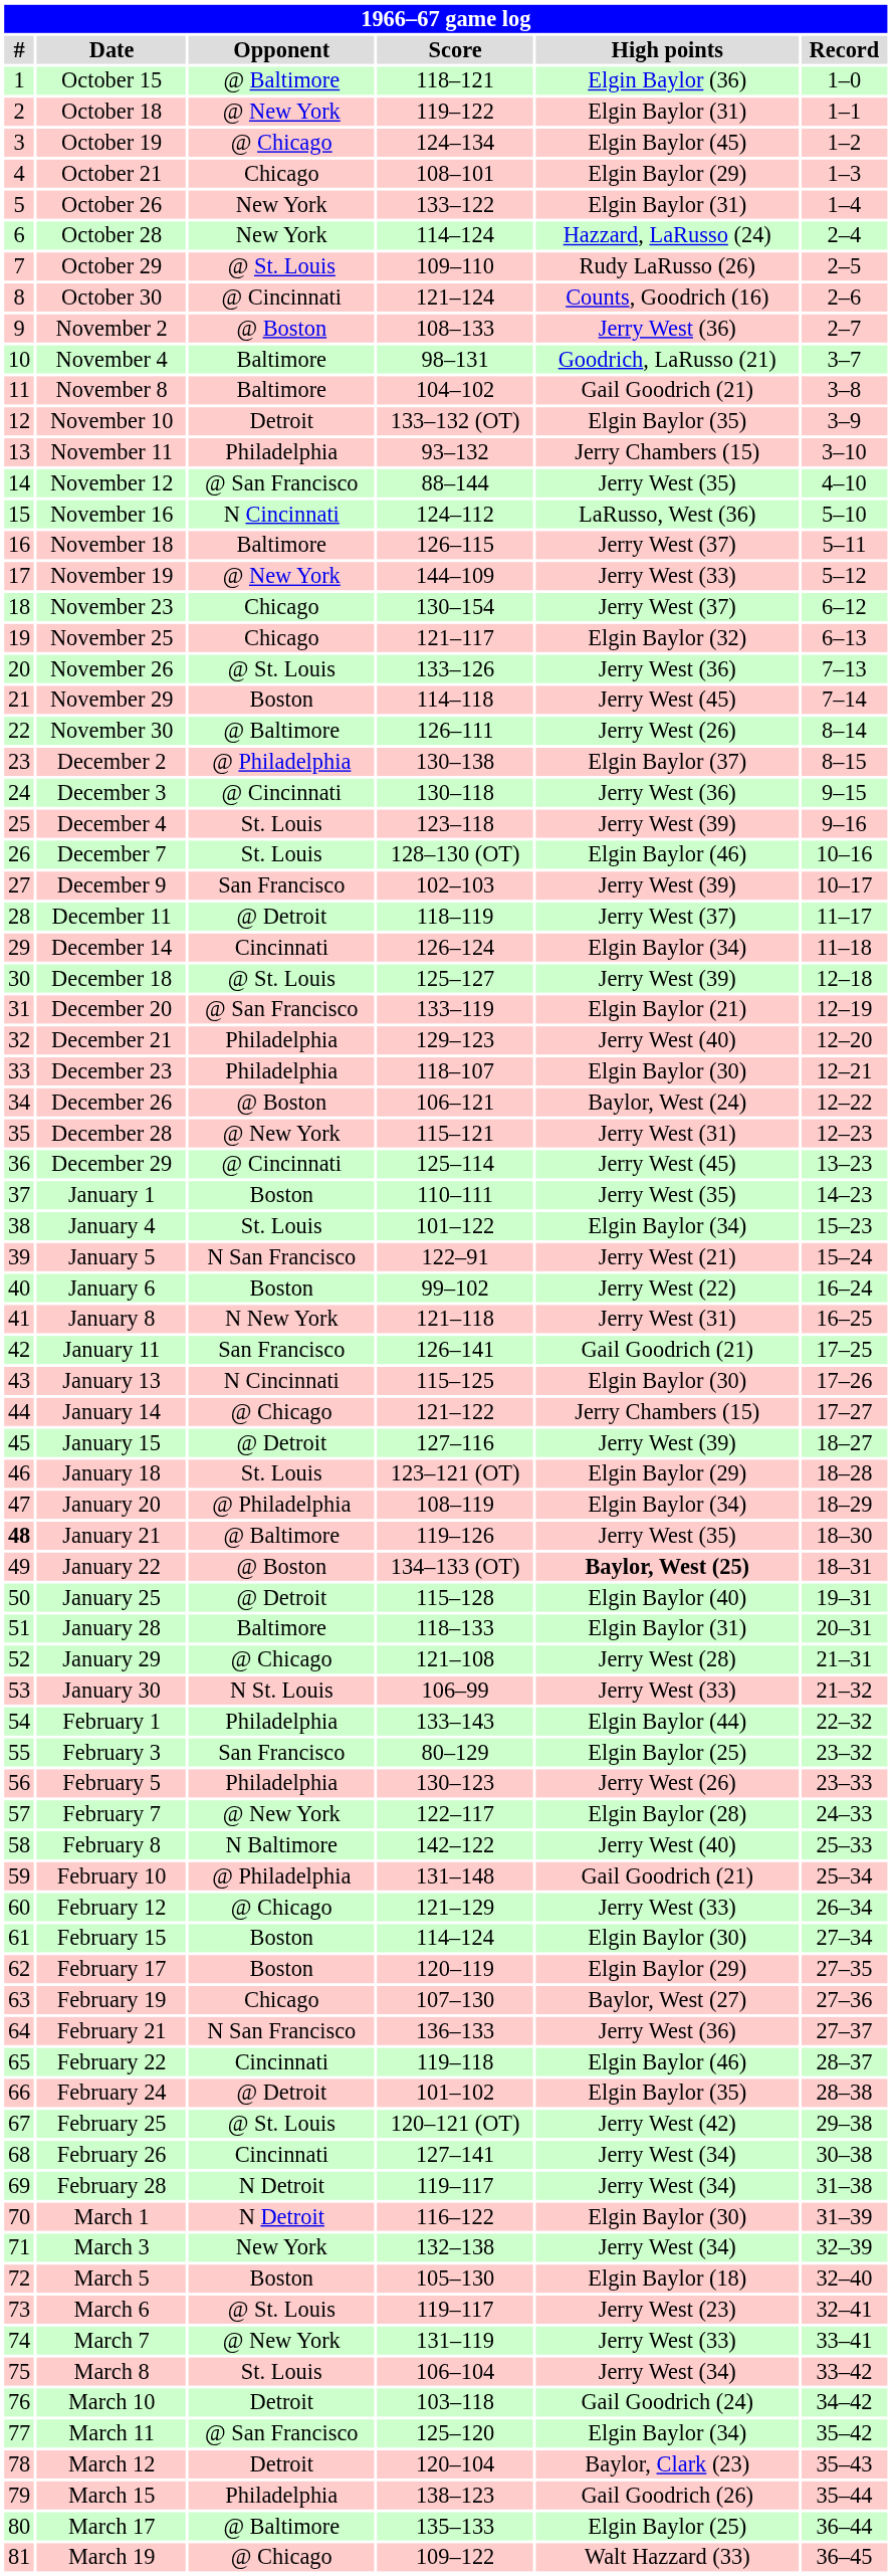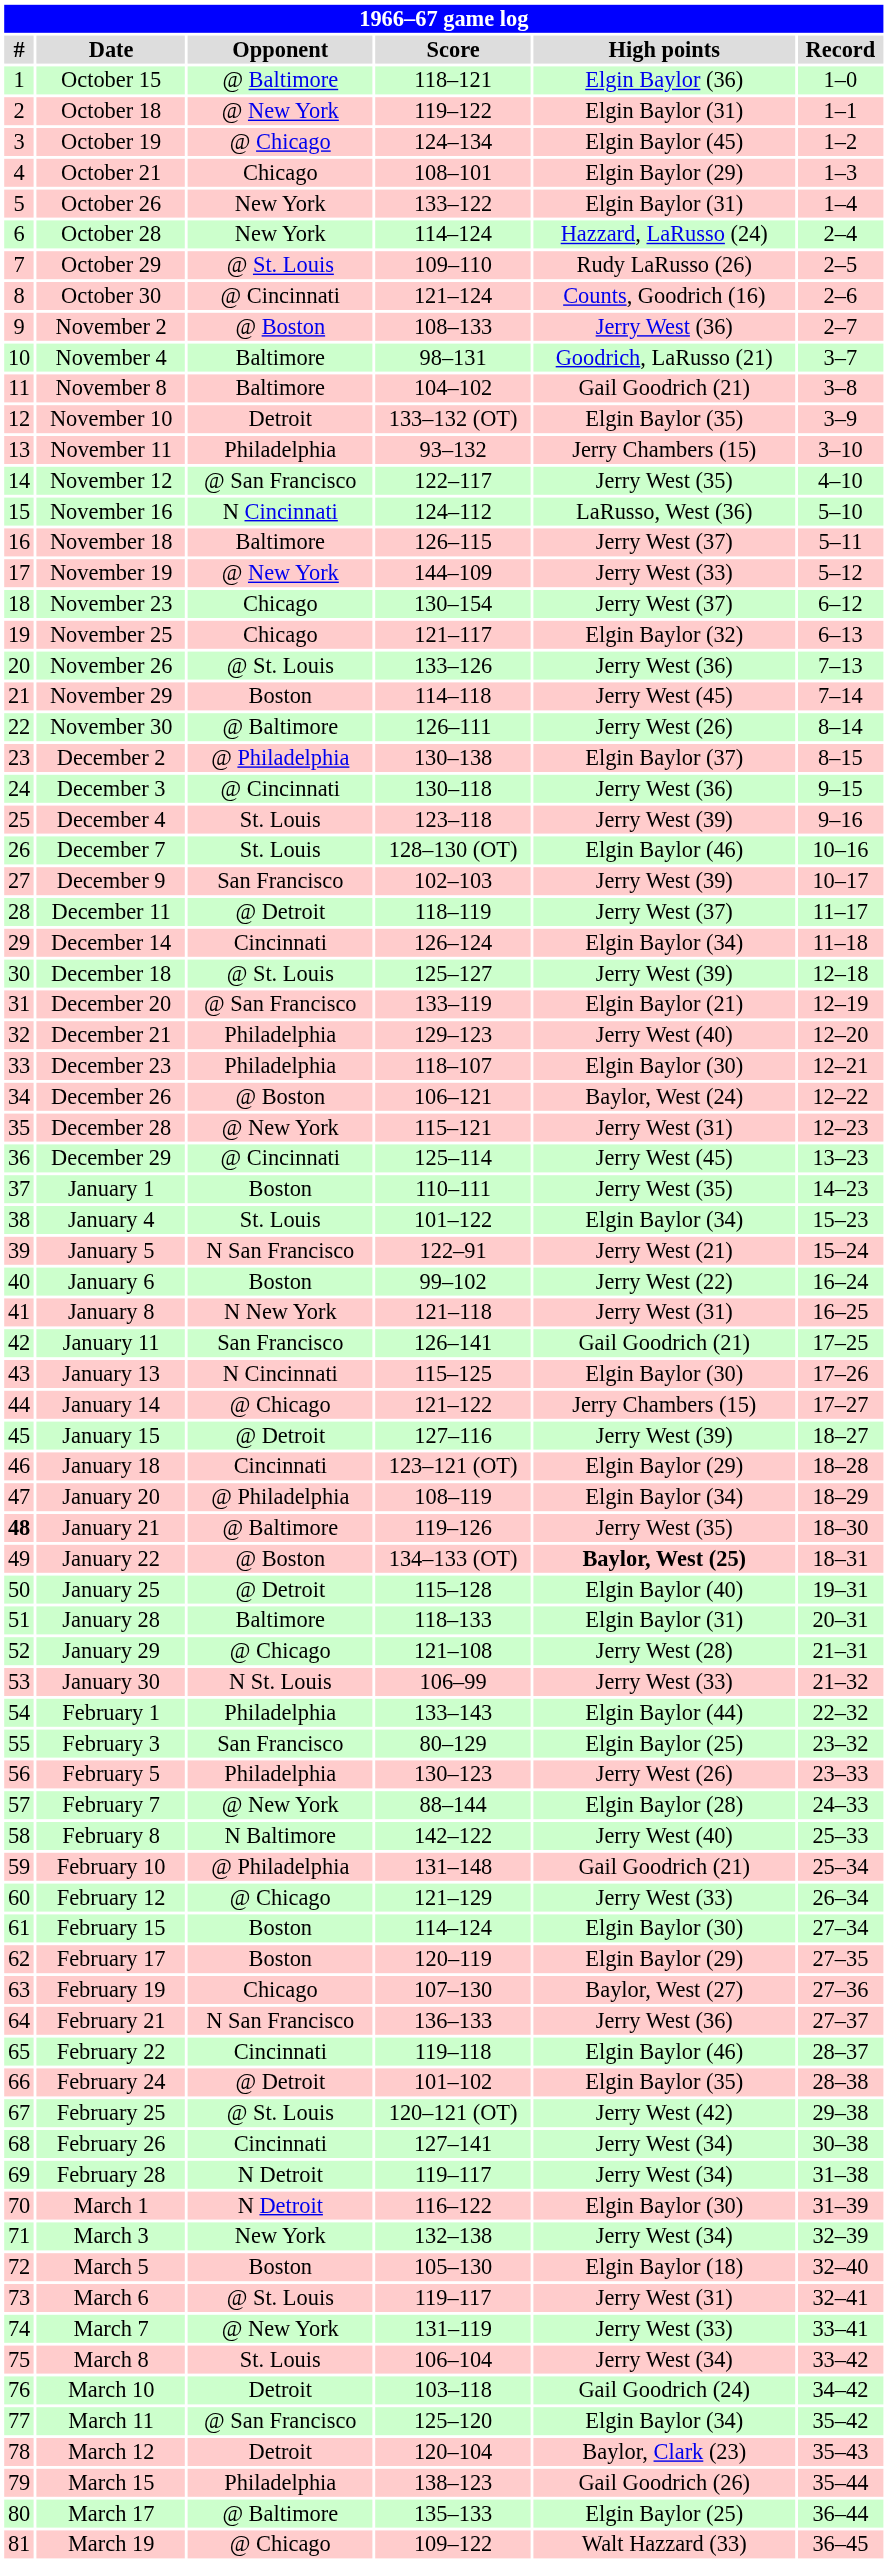 <table class="toccolours collapsible" width=50% style="clear:both; margin:1.5em auto; text-align:center">
 <tr>
 <th colspan=11 style="background:#0000FF; color:#FFFFFF;">1966–67 game log</th>
 </tr>
 <tr align="center" bgcolor="#dddddd">
 <td><strong>#</strong></td>
 <td><strong>Date</strong></td>
 <td><strong>Opponent</strong></td>
 <td><strong>Score</strong></td>
 <td><strong>High points</strong></td>
 <td><strong>Record</strong></td>
 </tr>
 <tr align="center" bgcolor="ccffcc">
 <td>1</td>
 <td>October 15</td>
 <td>@ <a href='#'>Baltimore</a></td>
 <td>118–121</td>
 <td><a href='#'>Elgin Baylor</a> (36)</td>
 <td>1–0</td>
 </tr>
 <tr align="center" bgcolor="ffcccc">
 <td>2</td>
 <td>October 18</td>
 <td>@ <a href='#'>New York</a></td>
 <td>119–122</td>
 <td>Elgin Baylor (31)</td>
 <td>1–1</td>
 </tr>
 <tr align="center" bgcolor="ffcccc">
 <td>3</td>
 <td>October 19</td>
 <td>@ <a href='#'>Chicago</a></td>
 <td>124–134</td>
 <td>Elgin Baylor (45)</td>
 <td>1–2</td>
 </tr>
 <tr align="center" bgcolor="ffcccc">
 <td>4</td>
 <td>October 21</td>
 <td>Chicago</td>
 <td>108–101</td>
 <td>Elgin Baylor (29)</td>
 <td>1–3</td>
 </tr>
 <tr align="center" bgcolor="ffcccc">
 <td>5</td>
 <td>October 26</td>
 <td>New York</td>
 <td>133–122</td>
 <td>Elgin Baylor (31)</td>
 <td>1–4</td>
 </tr>
 <tr align="center" bgcolor="ccffcc">
 <td>6</td>
 <td>October 28</td>
 <td>New York</td>
 <td>114–124</td>
 <td><a href='#'>Hazzard</a>, <a href='#'>LaRusso</a> (24)</td>
 <td>2–4</td>
 </tr>
 <tr align="center" bgcolor="ffcccc">
 <td>7</td>
 <td>October 29</td>
 <td>@ <a href='#'>St. Louis</a></td>
 <td>109–110</td>
 <td>Rudy LaRusso (26)</td>
 <td>2–5</td>
 </tr>
 <tr align="center" bgcolor="ffcccc">
 <td>8</td>
 <td>October 30</td>
 <td>@ Cincinnati</td>
 <td>121–124</td>
 <td><a href='#'>Counts</a>, Goodrich (16)</td>
 <td>2–6</td>
 </tr>
 <tr align="center" bgcolor="ffcccc">
 <td>9</td>
 <td>November 2</td>
 <td>@ <a href='#'>Boston</a></td>
 <td>108–133</td>
 <td><a href='#'>Jerry West</a> (36)</td>
 <td>2–7</td>
 </tr>
 <tr align="center" bgcolor="ccffcc">
 <td>10</td>
 <td>November 4</td>
 <td>Baltimore</td>
 <td>98–131</td>
 <td><a href='#'>Goodrich</a>, LaRusso (21)</td>
 <td>3–7</td>
 </tr>
 <tr align="center" bgcolor="ffcccc">
 <td>11</td>
 <td>November 8</td>
 <td>Baltimore</td>
 <td>104–102</td>
 <td>Gail Goodrich (21)</td>
 <td>3–8</td>
 </tr>
 <tr align="center" bgcolor="ffcccc">
 <td>12</td>
 <td>November 10</td>
 <td>Detroit</td>
 <td>133–132 (OT)</td>
 <td>Elgin Baylor (35)</td>
 <td>3–9</td>
 </tr>
 <tr align="center" bgcolor="ffcccc">
 <td>13</td>
 <td>November 11</td>
 <td>Philadelphia</td>
 <td>93–132</td>
 <td>Jerry Chambers (15)</td>
 <td>3–10</td>
 </tr>
 <tr align="center" bgcolor="ccffcc">
 <td>14</td>
 <td>November 12</td>
 <td>@ San Francisco</td>
-<td>88–144</td>
+<td>122–117</td>
 <td>Jerry West (35)</td>
 <td>4–10</td>
 </tr>
 <tr align="center" bgcolor="ccffcc">
 <td>15</td>
 <td>November 16</td>
 <td>N <a href='#'>Cincinnati</a></td>
 <td>124–112</td>
 <td>LaRusso, West (36)</td>
 <td>5–10</td>
 </tr>
 <tr align="center" bgcolor="ffcccc">
 <td>16</td>
 <td>November 18</td>
 <td>Baltimore</td>
 <td>126–115</td>
 <td>Jerry West (37)</td>
 <td>5–11</td>
 </tr>
 <tr align="center" bgcolor="ffcccc">
 <td>17</td>
 <td>November 19</td>
 <td>@ <a href='#'>New York</a></td>
 <td>144–109</td>
 <td>Jerry West (33)</td>
 <td>5–12</td>
 </tr>
 <tr align="center" bgcolor="ccffcc">
 <td>18</td>
 <td>November 23</td>
 <td>Chicago</td>
 <td>130–154</td>
 <td>Jerry West (37)</td>
 <td>6–12</td>
 </tr>
 <tr align="center" bgcolor="ffcccc">
 <td>19</td>
 <td>November 25</td>
 <td>Chicago</td>
 <td>121–117</td>
 <td>Elgin Baylor (32)</td>
 <td>6–13</td>
 </tr>
 <tr align="center" bgcolor="ccffcc">
 <td>20</td>
 <td>November 26</td>
 <td>@ St. Louis</td>
 <td>133–126</td>
 <td>Jerry West (36)</td>
 <td>7–13</td>
 </tr>
 <tr align="center" bgcolor="ffcccc">
 <td>21</td>
 <td>November 29</td>
 <td>Boston</td>
 <td>114–118</td>
 <td>Jerry West (45)</td>
 <td>7–14</td>
 </tr>
 <tr align="center" bgcolor="ccffcc">
 <td>22</td>
 <td>November 30</td>
 <td>@ Baltimore</td>
 <td>126–111</td>
 <td>Jerry West (26)</td>
 <td>8–14</td>
 </tr>
 <tr align="center" bgcolor="ffcccc">
 <td>23</td>
 <td>December 2</td>
 <td>@ <a href='#'>Philadelphia</a></td>
 <td>130–138</td>
 <td>Elgin Baylor (37)</td>
 <td>8–15</td>
 </tr>
 <tr align="center" bgcolor="ccffcc">
 <td>24</td>
 <td>December 3</td>
 <td>@ Cincinnati</td>
 <td>130–118</td>
 <td>Jerry West (36)</td>
 <td>9–15</td>
 </tr>
 <tr align="center" bgcolor="ffcccc">
 <td>25</td>
 <td>December 4</td>
 <td>St. Louis</td>
 <td>123–118</td>
 <td>Jerry West (39)</td>
 <td>9–16</td>
 </tr>
 <tr align="center" bgcolor="ccffcc">
 <td>26</td>
 <td>December 7</td>
 <td>St. Louis</td>
 <td>128–130 (OT)</td>
 <td>Elgin Baylor (46)</td>
 <td>10–16</td>
 </tr>
 <tr align="center" bgcolor="ffcccc">
 <td>27</td>
 <td>December 9</td>
 <td>San Francisco</td>
 <td>102–103</td>
 <td>Jerry West (39)</td>
 <td>10–17</td>
 </tr>
 <tr align="center" bgcolor="ccffcc">
 <td>28</td>
 <td>December 11</td>
 <td>@ Detroit</td>
 <td>118–119</td>
 <td>Jerry West (37)</td>
 <td>11–17</td>
 </tr>
 <tr align="center" bgcolor="ffcccc">
 <td>29</td>
 <td>December 14</td>
 <td>Cincinnati</td>
 <td>126–124</td>
 <td>Elgin Baylor (34)</td>
 <td>11–18</td>
 </tr>
 <tr align="center" bgcolor="ccffcc">
 <td>30</td>
 <td>December 18</td>
 <td>@ St. Louis</td>
 <td>125–127</td>
 <td>Jerry West (39)</td>
 <td>12–18</td>
 </tr>
 <tr align="center" bgcolor="ffcccc">
 <td>31</td>
 <td>December 20</td>
 <td>@ San Francisco</td>
 <td>133–119</td>
 <td>Elgin Baylor (21)</td>
 <td>12–19</td>
 </tr>
 <tr align="center" bgcolor="ffcccc">
 <td>32</td>
 <td>December 21</td>
 <td>Philadelphia</td>
 <td>129–123</td>
 <td>Jerry West (40)</td>
 <td>12–20</td>
 </tr>
 <tr align="center" bgcolor="ffcccc">
 <td>33</td>
 <td>December 23</td>
 <td>Philadelphia</td>
 <td>118–107</td>
 <td>Elgin Baylor (30)</td>
 <td>12–21</td>
 </tr>
 <tr align="center" bgcolor="ffcccc">
 <td>34</td>
 <td>December 26</td>
 <td>@ Boston</td>
 <td>106–121</td>
 <td>Baylor, West (24)</td>
 <td>12–22</td>
 </tr>
 <tr align="center" bgcolor="ffcccc">
 <td>35</td>
 <td>December 28</td>
 <td>@ New York</td>
 <td>115–121</td>
 <td>Jerry West (31)</td>
 <td>12–23</td>
 </tr>
 <tr align="center" bgcolor="ccffcc">
 <td>36</td>
 <td>December 29</td>
 <td>@ Cincinnati</td>
 <td>125–114</td>
 <td>Jerry West (45)</td>
 <td>13–23</td>
 </tr>
 <tr align="center" bgcolor="ccffcc">
 <td>37</td>
 <td>January 1</td>
 <td>Boston</td>
 <td>110–111</td>
 <td>Jerry West (35)</td>
 <td>14–23</td>
 </tr>
 <tr align="center" bgcolor="ccffcc">
 <td>38</td>
 <td>January 4</td>
 <td>St. Louis</td>
 <td>101–122</td>
 <td>Elgin Baylor (34)</td>
 <td>15–23</td>
 </tr>
 <tr align="center" bgcolor="ffcccc">
 <td>39</td>
 <td>January 5</td>
 <td>N San Francisco</td>
 <td>122–91</td>
 <td>Jerry West (21)</td>
 <td>15–24</td>
 </tr>
 <tr align="center" bgcolor="ccffcc">
 <td>40</td>
 <td>January 6</td>
 <td>Boston</td>
 <td>99–102</td>
 <td>Jerry West (22)</td>
 <td>16–24</td>
 </tr>
 <tr align="center" bgcolor="ffcccc">
 <td>41</td>
 <td>January 8</td>
 <td>N New York</td>
 <td>121–118</td>
 <td>Jerry West (31)</td>
 <td>16–25</td>
 </tr>
 <tr align="center" bgcolor="ccffcc">
 <td>42</td>
 <td>January 11</td>
 <td>San Francisco</td>
 <td>126–141</td>
 <td>Gail Goodrich (21)</td>
 <td>17–25</td>
 </tr>
 <tr align="center" bgcolor="ffcccc">
 <td>43</td>
 <td>January 13</td>
 <td>N Cincinnati</td>
 <td>115–125</td>
 <td>Elgin Baylor (30)</td>
 <td>17–26</td>
 </tr>
 <tr align="center" bgcolor="ffcccc">
 <td>44</td>
 <td>January 14</td>
 <td>@ Chicago</td>
 <td>121–122</td>
 <td>Jerry Chambers (15)</td>
 <td>17–27</td>
 </tr>
 <tr align="center" bgcolor="ccffcc">
 <td>45</td>
 <td>January 15</td>
 <td>@ Detroit</td>
 <td>127–116</td>
 <td>Jerry West (39)</td>
 <td>18–27</td>
 </tr>
 <tr align="center" bgcolor="ffcccc">
 <td>46</td>
 <td>January 18</td>
-<td>St. Louis</td>
+<td>Cincinnati</td>
 <td>123–121 (OT)</td>
 <td>Elgin Baylor (29)</td>
 <td>18–28</td>
 </tr>
 <tr align="center" bgcolor="ffcccc">
 <td>47</td>
 <td>January 20</td>
 <td>@ Philadelphia</td>
 <td>108–119</td>
 <td>Elgin Baylor (34)</td>
 <td>18–29</td>
 </tr>
 <tr align="center" bgcolor="ffcccc">
 <td><strong>48</strong></td>
 <td>January 21</td>
 <td>@ Baltimore</td>
 <td>119–126</td>
 <td>Jerry West (35)</td>
 <td>18–30</td>
 </tr>
 <tr align="center" bgcolor="ffcccc">
 <td>49</td>
 <td>January 22</td>
 <td>@ Boston</td>
 <td>134–133 (OT)</td>
 <td><strong>Baylor, West (25)</strong></td>
 <td>18–31</td>
 </tr>
 <tr align="center" bgcolor="ccffcc">
 <td>50</td>
 <td>January 25</td>
 <td>@ Detroit</td>
 <td>115–128</td>
 <td>Elgin Baylor (40)</td>
 <td>19–31</td>
 </tr>
 <tr align="center" bgcolor="ccffcc">
 <td>51</td>
 <td>January 28</td>
 <td>Baltimore</td>
 <td>118–133</td>
 <td>Elgin Baylor (31)</td>
 <td>20–31</td>
 </tr>
 <tr align="center" bgcolor="ccffcc">
 <td>52</td>
 <td>January 29</td>
 <td>@ Chicago</td>
 <td>121–108</td>
 <td>Jerry West (28)</td>
 <td>21–31</td>
 </tr>
 <tr align="center" bgcolor="ffcccc">
 <td>53</td>
 <td>January 30</td>
 <td>N St. Louis</td>
 <td>106–99</td>
 <td>Jerry West (33)</td>
 <td>21–32</td>
 </tr>
 <tr align="center" bgcolor="ccffcc">
 <td>54</td>
 <td>February 1</td>
 <td>Philadelphia</td>
 <td>133–143</td>
 <td>Elgin Baylor (44)</td>
 <td>22–32</td>
 </tr>
 <tr align="center" bgcolor="ccffcc">
 <td>55</td>
 <td>February 3</td>
 <td>San Francisco</td>
 <td>80–129</td>
 <td>Elgin Baylor (25)</td>
 <td>23–32</td>
 </tr>
 <tr align="center" bgcolor="ffcccc">
 <td>56</td>
 <td>February 5</td>
 <td>Philadelphia</td>
 <td>130–123</td>
 <td>Jerry West (26)</td>
 <td>23–33</td>
 </tr>
 <tr align="center" bgcolor="ccffcc">
 <td>57</td>
 <td>February 7</td>
 <td>@ New York</td>
-<td>122–117</td>
+<td>88–144</td>
 <td>Elgin Baylor (28)</td>
 <td>24–33</td>
 </tr>
 <tr align="center" bgcolor="ccffcc">
 <td>58</td>
 <td>February 8</td>
 <td>N Baltimore</td>
 <td>142–122</td>
 <td>Jerry West (40)</td>
 <td>25–33</td>
 </tr>
 <tr align="center" bgcolor="ffcccc">
 <td>59</td>
 <td>February 10</td>
 <td>@ Philadelphia</td>
 <td>131–148</td>
 <td>Gail Goodrich (21)</td>
 <td>25–34</td>
 </tr>
 <tr align="center" bgcolor="ccffcc">
 <td>60</td>
 <td>February 12</td>
 <td>@ Chicago</td>
 <td>121–129</td>
 <td>Jerry West (33)</td>
 <td>26–34</td>
 </tr>
 <tr align="center" bgcolor="ccffcc">
 <td>61</td>
 <td>February 15</td>
 <td>Boston</td>
 <td>114–124</td>
 <td>Elgin Baylor (30)</td>
 <td>27–34</td>
 </tr>
 <tr align="center" bgcolor="ffcccc">
 <td>62</td>
 <td>February 17</td>
 <td>Boston</td>
 <td>120–119</td>
 <td>Elgin Baylor (29)</td>
 <td>27–35</td>
 </tr>
 <tr align="center" bgcolor="ffcccc">
 <td>63</td>
 <td>February 19</td>
 <td>Chicago</td>
 <td>107–130</td>
 <td>Baylor, West (27)</td>
 <td>27–36</td>
 </tr>
 <tr align="center" bgcolor="ffcccc">
 <td>64</td>
 <td>February 21</td>
 <td>N San Francisco</td>
 <td>136–133</td>
 <td>Jerry West (36)</td>
 <td>27–37</td>
 </tr>
 <tr align="center" bgcolor="ccffcc">
 <td>65</td>
 <td>February 22</td>
 <td>Cincinnati</td>
 <td>119–118</td>
 <td>Elgin Baylor (46)</td>
 <td>28–37</td>
 </tr>
 <tr align="center" bgcolor="ffcccc">
 <td>66</td>
 <td>February 24</td>
 <td>@ Detroit</td>
 <td>101–102</td>
 <td>Elgin Baylor (35)</td>
 <td>28–38</td>
 </tr>
 <tr align="center" bgcolor="ccffcc">
 <td>67</td>
 <td>February 25</td>
 <td>@ St. Louis</td>
 <td>120–121 (OT)</td>
 <td>Jerry West (42)</td>
 <td>29–38</td>
 </tr>
 <tr align="center" bgcolor="ccffcc">
 <td>68</td>
 <td>February 26</td>
 <td>Cincinnati</td>
 <td>127–141</td>
 <td>Jerry West (34)</td>
 <td>30–38</td>
 </tr>
 <tr align="center" bgcolor="ccffcc">
 <td>69</td>
 <td>February 28</td>
 <td>N Detroit</td>
 <td>119–117</td>
 <td>Jerry West (34)</td>
 <td>31–38</td>
 </tr>
 <tr align="center" bgcolor="ffcccc">
 <td>70</td>
 <td>March 1</td>
 <td>N <a href='#'>Detroit</a></td>
 <td>116–122</td>
 <td>Elgin Baylor (30)</td>
 <td>31–39</td>
 </tr>
 <tr align="center" bgcolor="ccffcc">
 <td>71</td>
 <td>March 3</td>
 <td>New York</td>
 <td>132–138</td>
 <td>Jerry West (34)</td>
 <td>32–39</td>
 </tr>
 <tr align="center" bgcolor="ffcccc">
 <td>72</td>
 <td>March 5</td>
 <td>Boston</td>
 <td>105–130</td>
 <td>Elgin Baylor (18)</td>
 <td>32–40</td>
 </tr>
 <tr align="center" bgcolor="ffcccc">
 <td>73</td>
 <td>March 6</td>
 <td>@ St. Louis</td>
 <td>119–117</td>
-<td>Jerry West (23)</td>
+<td>Jerry West (31)</td>
 <td>32–41</td>
 </tr>
 <tr align="center" bgcolor="ccffcc">
 <td>74</td>
 <td>March 7</td>
 <td>@ New York</td>
 <td>131–119</td>
 <td>Jerry West (33)</td>
 <td>33–41</td>
 </tr>
 <tr align="center" bgcolor="ffcccc">
 <td>75</td>
 <td>March 8</td>
 <td>St. Louis</td>
 <td>106–104</td>
 <td>Jerry West (34)</td>
 <td>33–42</td>
 </tr>
 <tr align="center" bgcolor="ccffcc">
 <td>76</td>
 <td>March 10</td>
 <td>Detroit</td>
 <td>103–118</td>
 <td>Gail Goodrich (24)</td>
 <td>34–42</td>
 </tr>
 <tr align="center" bgcolor="ccffcc">
 <td>77</td>
 <td>March 11</td>
 <td>@ San Francisco</td>
 <td>125–120</td>
 <td>Elgin Baylor (34)</td>
 <td>35–42</td>
 </tr>
 <tr align="center" bgcolor="ffcccc">
 <td>78</td>
 <td>March 12</td>
 <td>Detroit</td>
 <td>120–104</td>
 <td>Baylor, <a href='#'>Clark</a> (23)</td>
 <td>35–43</td>
 </tr>
 <tr align="center" bgcolor="ffcccc">
 <td>79</td>
 <td>March 15</td>
 <td>Philadelphia</td>
 <td>138–123</td>
 <td>Gail Goodrich (26)</td>
 <td>35–44</td>
 </tr>
 <tr align="center" bgcolor="ccffcc">
 <td>80</td>
 <td>March 17</td>
 <td>@ Baltimore</td>
 <td>135–133</td>
 <td>Elgin Baylor (25)</td>
 <td>36–44</td>
 </tr>
 <tr align="center" bgcolor="ffcccc">
 <td>81</td>
 <td>March 19</td>
 <td>@ Chicago</td>
 <td>109–122</td>
 <td>Walt Hazzard (33)</td>
 <td>36–45</td>
 </tr>
 </table>
